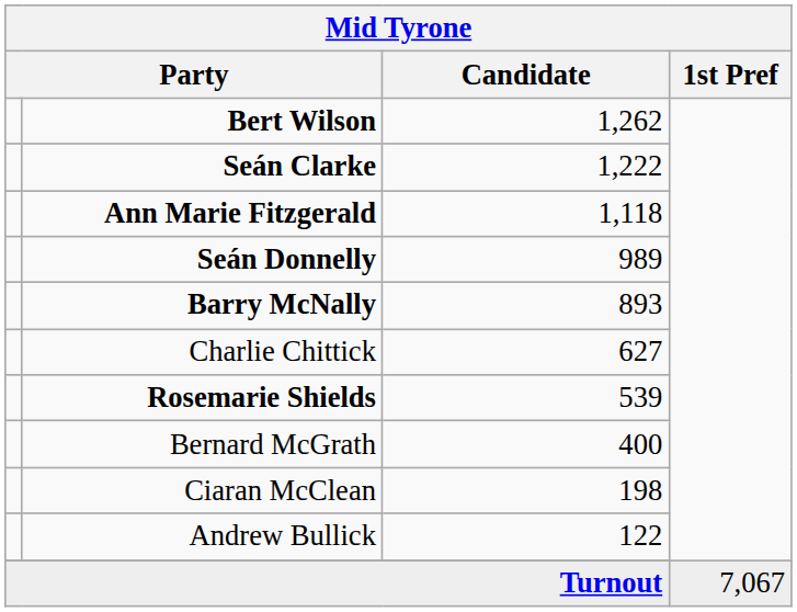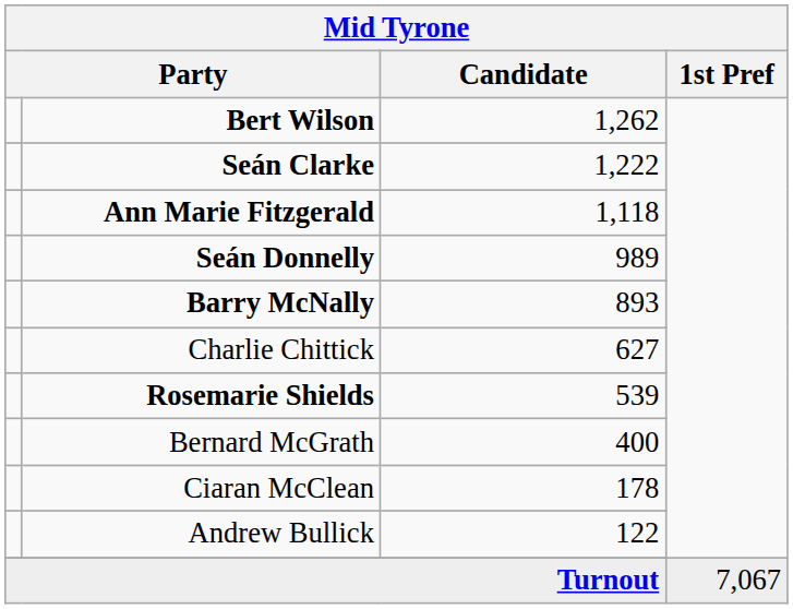 <table class="wikitable">
 <tr>
 <th colspan="4" align="center"><a href='#'>Mid Tyrone</a></th>
 </tr>
 <tr>
 <th colspan="2" align="center" width=200>Party</th>
 <th width=150>Candidate</th>
 <th width=60>1st Pref</th>
 </tr>
 <tr>
 <td></td>
 <td align="right"><strong>Bert Wilson</strong></td>
 <td align="right">1,262</td>
 </tr>
 <tr>
 <td></td>
 <td align="right"><strong>Seán Clarke</strong></td>
 <td align="right">1,222</td>
 </tr>
 <tr>
 <td></td>
 <td align="right"><strong>Ann Marie Fitzgerald</strong></td>
 <td align="right">1,118</td>
 </tr>
 <tr>
 <td></td>
 <td align="right"><strong>Seán Donnelly</strong></td>
 <td align="right">989</td>
 </tr>
 <tr>
 <td></td>
 <td align="right"><strong>Barry McNally</strong></td>
 <td align="right">893</td>
 </tr>
 <tr>
 <td></td>
 <td align="right">Charlie Chittick</td>
 <td align="right">627</td>
 </tr>
 <tr>
 <td></td>
 <td align="right"><strong>Rosemarie Shields</strong></td>
 <td align="right">539</td>
 </tr>
 <tr>
 <td></td>
 <td align="right">Bernard McGrath</td>
 <td align="right">400</td>
 </tr>
 <tr>
 <td></td>
 <td align="right">Ciaran McClean</td>
-<td align="right">198</td>
+<td align="right">178</td>
 </tr>
 <tr>
 <td></td>
 <td align="right">Andrew Bullick</td>
 <td align="right">122</td>
 </tr>
 <tr>
 </tr>
 <tr bgcolor="EEEEEE">
 <td colspan=3 align="right"><strong><a href='#'>Turnout</a></strong></td>
 <td align="right">7,067</td>
 </tr>
 </table>
